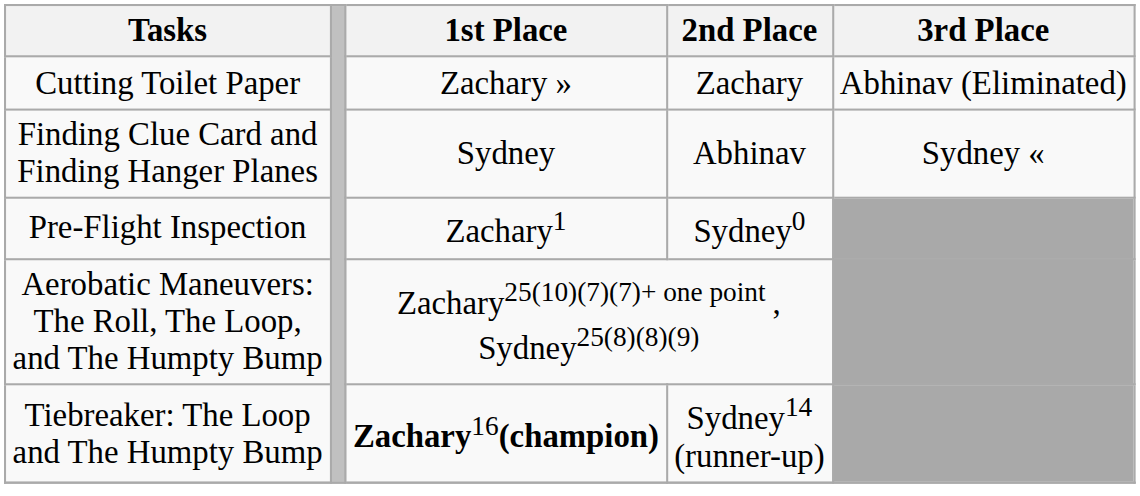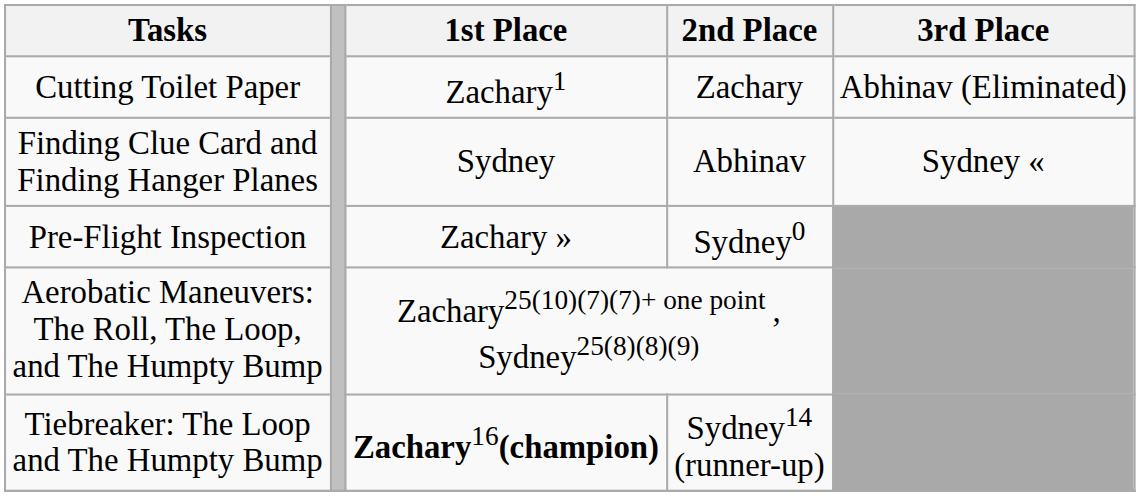 <table class="wikitable" style="text-align:center">
 <tr>
 <th>Tasks</th>
 <th style="background:#C0C0C0;" rowspan="6"></th>
 <th>1st Place</th>
 <th>2nd Place</th>
 <th>3rd Place</th>
 </tr>
 <tr>
 <td>Cutting Toilet Paper</td>
-<td>Zachary <span>»</span></td>
+<td>Zachary<sup>1</sup></td>
 <td>Zachary</td>
 <td>Abhinav (Eliminated)</td>
 </tr>
 <tr>
 <td>Finding Clue Card and<br> Finding Hanger Planes</td>
 <td>Sydney</td>
 <td>Abhinav</td>
 <td>Sydney <span>«</span></td>
 </tr>
 <tr>
 <td>Pre-Flight Inspection</td>
-<td>Zachary<sup>1</sup></td>
+<td>Zachary <span>»</span></td>
 <td>Sydney<sup>0</sup></td>
 <td bgcolor="darkgrey" rowspan=1></td>
 </tr>
 <tr>
 <td>Aerobatic Maneuvers:<br> The Roll, The Loop, <br>and The Humpty Bump</td>
 <td colspan=2>Zachary<sup>25(10)(7)(7)+ one point </sup>, <br> Sydney<sup>25(8)(8)(9)</sup></td>
 <td bgcolor="darkgrey" rowspan=1></td>
 </tr>
 <tr>
 <td>Tiebreaker: The Loop<br> and The Humpty Bump</td>
 <td><strong>Zachary</strong><sup>16</sup><strong>(champion)</strong></td>
 <td>Sydney<sup>14</sup><br>(runner-up)</td>
 <td bgcolor="darkgrey" rowspan=1></td>
 </tr>
 <tr>
 </tr>
 </table>
